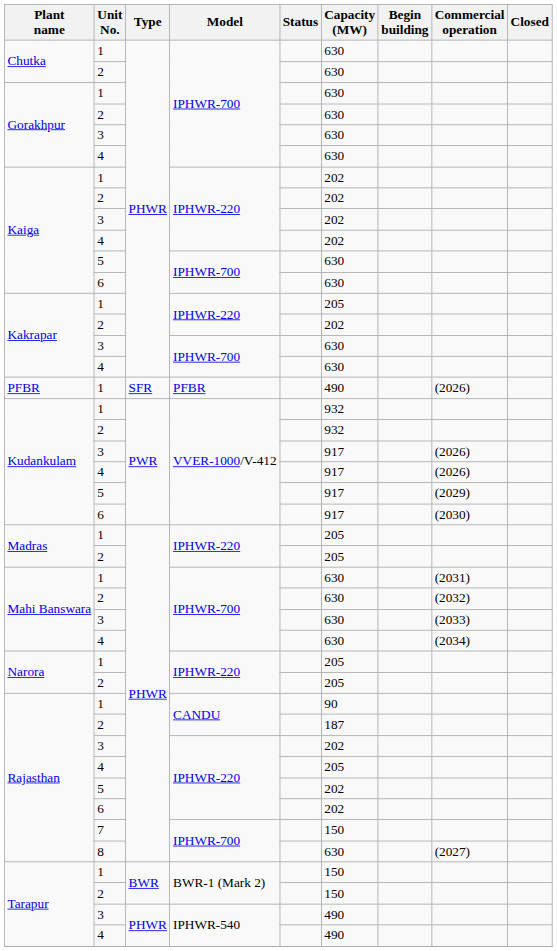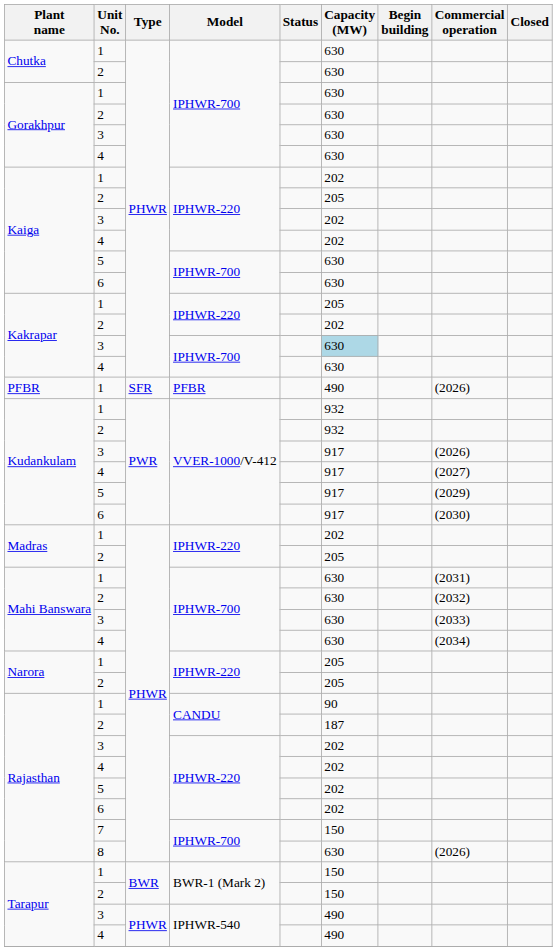 <table class="wikitable sortable mw-datatable sticky-header">
 <tr>
 <th>Plant<br>name</th>
 <th>Unit<br>No.</th>
 <th>Type</th>
 <th>Model</th>
 <th>Status</th>
 <th>Capacity<br>(MW)</th>
 <th>Begin<br>building</th>
 <th>Commercial<br>operation</th>
 <th>Closed</th>
 </tr>
 <tr>
 <td rowspan=2><a href='#'>Chutka</a></td>
 <td>1</td>
 <td rowspan=16><a href='#'>PHWR</a></td>
 <td rowspan=6><a href='#'>IPHWR-700</a></td>
 <td></td>
 <td>630</td>
 <td></td>
 <td></td>
 <td></td>
 </tr>
 <tr>
 <td>2</td>
 <td></td>
 <td>630</td>
 <td></td>
 <td></td>
 <td></td>
 </tr>
 <tr>
 <td rowspan=4><a href='#'>Gorakhpur</a></td>
 <td>1</td>
 <td></td>
 <td>630</td>
 <td></td>
 <td></td>
 <td></td>
 </tr>
 <tr>
 <td>2</td>
 <td></td>
 <td>630</td>
 <td></td>
 <td></td>
 <td></td>
 </tr>
 <tr>
 <td>3</td>
 <td></td>
 <td>630</td>
 <td></td>
 <td></td>
 <td></td>
 </tr>
 <tr>
 <td>4</td>
 <td></td>
 <td>630</td>
 <td></td>
 <td></td>
 <td></td>
 </tr>
 <tr>
 <td rowspan=6><a href='#'>Kaiga</a></td>
 <td>1</td>
 <td rowspan=4><a href='#'>IPHWR-220</a></td>
 <td></td>
 <td>202</td>
 <td></td>
 <td></td>
 <td></td>
 </tr>
 <tr>
 <td>2</td>
 <td></td>
-<td>202</td>
+<td>205</td>
 <td></td>
 <td></td>
 <td></td>
 </tr>
 <tr>
 <td>3</td>
 <td></td>
 <td>202</td>
 <td></td>
 <td></td>
 <td></td>
 </tr>
 <tr>
 <td>4</td>
 <td></td>
 <td>202</td>
 <td></td>
 <td></td>
 <td></td>
 </tr>
 <tr>
 <td>5</td>
 <td rowspan=2><a href='#'>IPHWR-700</a></td>
 <td></td>
 <td>630</td>
 <td></td>
 <td></td>
 <td></td>
 </tr>
 <tr>
 <td>6</td>
 <td></td>
 <td>630</td>
 <td></td>
 <td></td>
 <td></td>
 </tr>
 <tr>
 <td rowspan=4><a href='#'>Kakrapar</a></td>
 <td>1</td>
 <td rowspan=2><a href='#'>IPHWR-220</a></td>
 <td></td>
 <td>205</td>
 <td></td>
 <td></td>
 <td></td>
 </tr>
 <tr>
 <td>2</td>
 <td></td>
 <td>202</td>
 <td></td>
 <td></td>
 <td></td>
 </tr>
 <tr>
 <td>3</td>
 <td rowspan=2><a href='#'>IPHWR-700</a></td>
 <td></td>
-<td>630</td>
+<td style="background: lightblue;">630</td>
 <td></td>
 <td></td>
 <td></td>
 </tr>
 <tr>
 <td>4</td>
 <td></td>
 <td>630</td>
 <td></td>
 <td></td>
 <td></td>
 </tr>
 <tr>
 <td><a href='#'>PFBR</a></td>
 <td>1</td>
 <td><a href='#'>SFR</a></td>
 <td><a href='#'>PFBR</a></td>
 <td></td>
 <td>490</td>
 <td></td>
 <td>(2026)</td>
 <td></td>
 </tr>
 <tr>
 <td rowspan=6><a href='#'>Kudankulam</a></td>
 <td>1</td>
 <td rowspan=6><a href='#'>PWR</a></td>
 <td rowspan=6><a href='#'>VVER-1000</a>/V-412</td>
 <td></td>
 <td>932</td>
 <td></td>
 <td></td>
 <td></td>
 </tr>
 <tr>
 <td>2</td>
 <td></td>
 <td>932</td>
 <td></td>
 <td></td>
 <td></td>
 </tr>
 <tr>
 <td>3</td>
 <td></td>
 <td>917</td>
 <td></td>
 <td>(2026)</td>
 <td></td>
 </tr>
 <tr>
 <td>4</td>
 <td></td>
 <td>917</td>
 <td></td>
-<td>(2026)</td>
+<td>(2027)</td>
 <td></td>
 </tr>
 <tr>
 <td>5</td>
 <td></td>
 <td>917</td>
 <td></td>
 <td>(2029)</td>
 <td></td>
 </tr>
 <tr>
 <td>6</td>
 <td></td>
 <td>917</td>
 <td></td>
 <td>(2030)</td>
 <td></td>
 </tr>
 <tr>
 <td rowspan=2><a href='#'>Madras</a></td>
 <td>1</td>
 <td rowspan=16><a href='#'>PHWR</a></td>
 <td rowspan=2><a href='#'>IPHWR-220</a></td>
 <td></td>
-<td>205</td>
+<td>202</td>
 <td></td>
 <td></td>
 <td></td>
 </tr>
 <tr>
 <td>2</td>
 <td></td>
 <td>205</td>
 <td></td>
 <td></td>
 <td></td>
 </tr>
 <tr>
 <td rowspan=4><a href='#'>Mahi Banswara</a></td>
 <td>1</td>
 <td rowspan=4><a href='#'>IPHWR-700</a></td>
 <td></td>
 <td>630</td>
 <td></td>
 <td>(2031)</td>
 <td></td>
 </tr>
 <tr>
 <td>2</td>
 <td></td>
 <td>630</td>
 <td></td>
 <td>(2032)</td>
 <td></td>
 </tr>
 <tr>
 <td>3</td>
 <td></td>
 <td>630</td>
 <td></td>
 <td>(2033)</td>
 <td></td>
 </tr>
 <tr>
 <td>4</td>
 <td></td>
 <td>630</td>
 <td></td>
 <td>(2034)</td>
 <td></td>
 </tr>
 <tr>
 <td rowspan=2><a href='#'>Narora</a></td>
 <td>1</td>
 <td rowspan=2><a href='#'>IPHWR-220</a></td>
 <td></td>
 <td>205</td>
 <td></td>
 <td></td>
 <td></td>
 </tr>
 <tr>
 <td>2</td>
 <td></td>
 <td>205</td>
 <td></td>
 <td></td>
 <td></td>
 </tr>
 <tr>
 <td rowspan=8><a href='#'>Rajasthan</a></td>
 <td>1</td>
 <td rowspan=2><a href='#'>CANDU</a></td>
 <td></td>
 <td>90</td>
 <td></td>
 <td></td>
 <td></td>
 </tr>
 <tr>
 <td>2</td>
 <td></td>
 <td>187</td>
 <td></td>
 <td></td>
 <td></td>
 </tr>
 <tr>
 <td>3</td>
 <td rowspan=4><a href='#'>IPHWR-220</a></td>
 <td></td>
 <td>202</td>
 <td></td>
 <td></td>
 <td></td>
 </tr>
 <tr>
 <td>4</td>
 <td></td>
-<td>205</td>
+<td>202</td>
 <td></td>
 <td></td>
 <td></td>
 </tr>
 <tr>
 <td>5</td>
 <td></td>
 <td>202</td>
 <td></td>
 <td></td>
 <td></td>
 </tr>
 <tr>
 <td>6</td>
 <td></td>
 <td>202</td>
 <td></td>
 <td></td>
 <td></td>
 </tr>
 <tr>
 <td>7</td>
 <td rowspan=2><a href='#'>IPHWR-700</a></td>
 <td></td>
 <td>150</td>
 <td></td>
 <td></td>
 <td></td>
 </tr>
 <tr>
 <td>8</td>
 <td></td>
 <td>630</td>
 <td></td>
-<td>(2027)</td>
+<td>(2026)</td>
 <td></td>
 </tr>
 <tr>
 <td rowspan=4><a href='#'>Tarapur</a></td>
 <td>1</td>
 <td rowspan=2><a href='#'>BWR</a></td>
 <td rowspan=2>BWR-1 (Mark 2)</td>
 <td></td>
 <td>150</td>
 <td></td>
 <td></td>
 <td></td>
 </tr>
 <tr>
 <td>2</td>
 <td></td>
 <td>150</td>
 <td></td>
 <td></td>
 <td></td>
 </tr>
 <tr>
 <td>3</td>
 <td rowspan=2><a href='#'>PHWR</a></td>
 <td rowspan=2>IPHWR-540</td>
 <td></td>
 <td>490</td>
 <td></td>
 <td></td>
 <td></td>
 </tr>
 <tr>
 <td>4</td>
 <td></td>
 <td>490</td>
 <td></td>
 <td></td>
 <td></td>
 </tr>
 <tr>
 </tr>
 </table>
